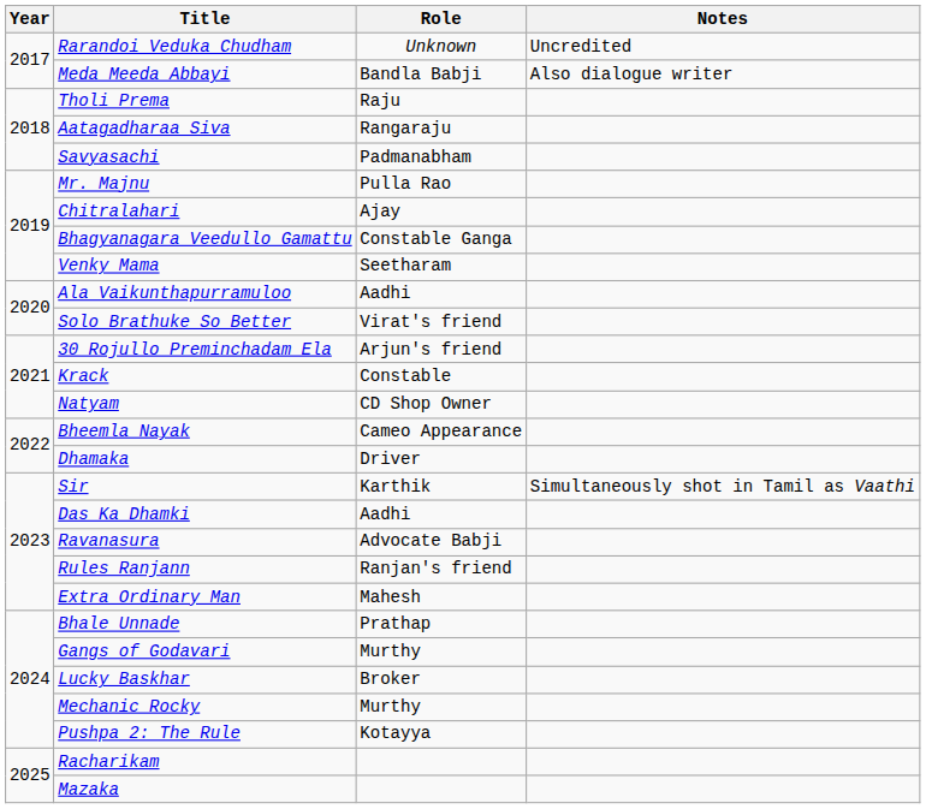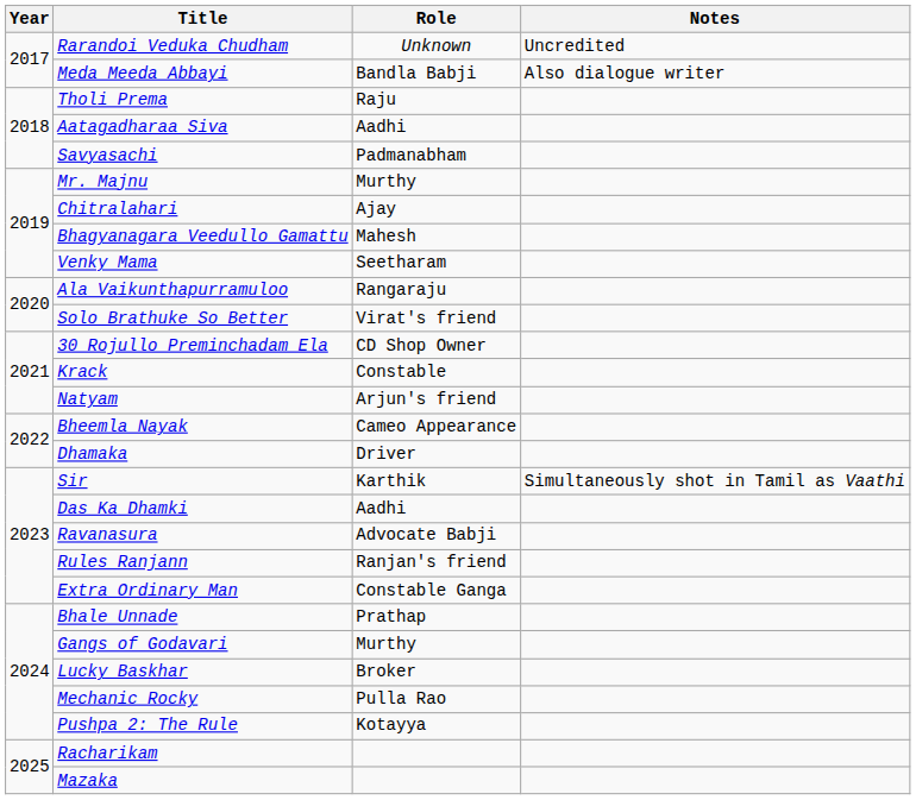 <table class="wikitable sortable">
 <tr>
 <th>Year</th>
 <th>Title</th>
 <th>Role</th>
 <th>Notes</th>
 </tr>
 <tr>
 <td rowspan="2">2017</td>
 <td><em><a href='#'>Rarandoi Veduka Chudham</a></em></td>
 <td style="text-align: center;"><em>Unknown</em></td>
 <td>Uncredited</td>
 </tr>
 <tr>
 <td><em><a href='#'>Meda Meeda Abbayi</a></em></td>
 <td>Bandla Babji</td>
 <td>Also dialogue writer</td>
 </tr>
 <tr>
 <td rowspan="3">2018</td>
 <td><em><a href='#'>Tholi Prema</a></em></td>
 <td>Raju</td>
 <td></td>
 </tr>
 <tr>
 <td><em><a href='#'>Aatagadharaa Siva</a></em></td>
-<td>Rangaraju</td>
+<td>Aadhi</td>
 <td></td>
 </tr>
 <tr>
 <td><em><a href='#'>Savyasachi</a></em></td>
 <td>Padmanabham</td>
 <td></td>
 </tr>
 <tr>
 <td rowspan="4">2019</td>
 <td><em><a href='#'>Mr. Majnu</a></em></td>
-<td>Pulla Rao</td>
+<td>Murthy</td>
 <td></td>
 </tr>
 <tr>
 <td><em><a href='#'>Chitralahari</a></em></td>
 <td>Ajay</td>
 <td></td>
 </tr>
 <tr>
 <td><em><a href='#'>Bhagyanagara Veedullo Gamattu</a></em></td>
-<td>Constable Ganga</td>
+<td>Mahesh</td>
 <td></td>
 </tr>
 <tr>
 <td><em><a href='#'>Venky Mama</a></em></td>
 <td>Seetharam</td>
 <td></td>
 </tr>
 <tr>
 <td rowspan="2">2020</td>
 <td><em><a href='#'>Ala Vaikunthapurramuloo</a></em></td>
-<td>Aadhi</td>
+<td>Rangaraju</td>
 <td></td>
 </tr>
 <tr>
 <td><em><a href='#'>Solo Brathuke So Better</a></em></td>
 <td>Virat's friend</td>
 <td></td>
 </tr>
 <tr>
 <td rowspan="3">2021</td>
 <td><em><a href='#'>30 Rojullo Preminchadam Ela</a></em></td>
-<td>Arjun's friend</td>
+<td>CD Shop Owner</td>
 <td></td>
 </tr>
 <tr>
 <td><em><a href='#'>Krack</a></em></td>
 <td>Constable</td>
 <td></td>
 </tr>
 <tr>
 <td><em><a href='#'>Natyam</a></em></td>
-<td>CD Shop Owner</td>
+<td>Arjun's friend</td>
 <td></td>
 </tr>
 <tr>
 <td rowspan=2>2022</td>
 <td><em><a href='#'>Bheemla Nayak</a></em></td>
 <td>Cameo Appearance</td>
 <td></td>
 </tr>
 <tr>
 <td><em><a href='#'>Dhamaka</a></em></td>
 <td>Driver</td>
 <td></td>
 </tr>
 <tr>
 <td rowspan="5">2023</td>
 <td><em><a href='#'>Sir</a></em></td>
 <td>Karthik</td>
 <td>Simultaneously shot in Tamil as <em>Vaathi</em></td>
 </tr>
 <tr>
 <td><em><a href='#'>Das Ka Dhamki</a></em></td>
 <td>Aadhi</td>
 <td></td>
 </tr>
 <tr>
 <td><em><a href='#'>Ravanasura</a></em></td>
 <td>Advocate Babji</td>
 <td></td>
 </tr>
 <tr>
 <td><em><a href='#'>Rules Ranjann</a></em></td>
 <td>Ranjan's friend</td>
 <td></td>
 </tr>
 <tr>
 <td><em><a href='#'>Extra Ordinary Man</a></em></td>
-<td>Mahesh</td>
+<td>Constable Ganga</td>
 <td></td>
 </tr>
 <tr>
 <td rowspan="5">2024</td>
 <td><em><a href='#'>Bhale Unnade</a></em></td>
 <td>Prathap</td>
 <td></td>
 </tr>
 <tr>
 <td><em><a href='#'>Gangs of Godavari</a></em></td>
 <td>Murthy</td>
 <td></td>
 </tr>
 <tr>
 <td><em><a href='#'>Lucky Baskhar</a></em></td>
 <td>Broker</td>
 <td></td>
 </tr>
 <tr>
 <td><em><a href='#'>Mechanic Rocky</a></em></td>
-<td>Murthy</td>
+<td>Pulla Rao</td>
 <td></td>
 </tr>
 <tr>
 <td><em><a href='#'>Pushpa 2: The Rule</a></em></td>
 <td>Kotayya</td>
 <td></td>
 </tr>
 <tr>
 <td rowspan="2">2025</td>
 <td><em><a href='#'>Racharikam</a></em></td>
 <td></td>
 <td></td>
 </tr>
 <tr>
 <td><em><a href='#'>Mazaka</a></em></td>
 <td></td>
 <td></td>
 </tr>
 </table>
